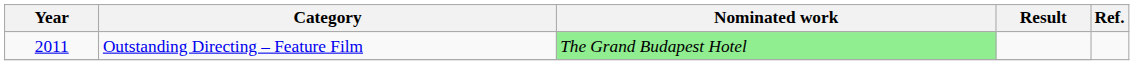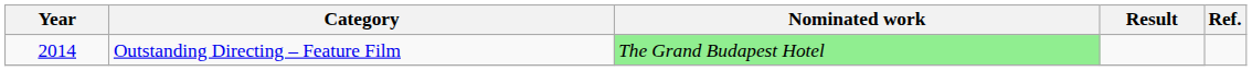 <table class=wikitable>
 <tr>
 <th scope="col" style="width:5em;">Year</th>
 <th scope="col" style="width:26em;">Category</th>
 <th scope="col" style="width:25em;">Nominated work</th>
 <th scope="col" style="width:5em;">Result</th>
 <th>Ref.</th>
 </tr>
 <tr>
-<td style="text-align:center;"><a href='#'>2011</a></td>
+<td style="text-align:center;"><a href='#'>2014</a></td>
 <td><a href='#'>Outstanding Directing – Feature Film</a></td>
 <td style="background: lightgreen;"><em>The Grand Budapest Hotel</em></td>
 <td></td>
 </tr>
 <tr>
 </tr>
 </table>
